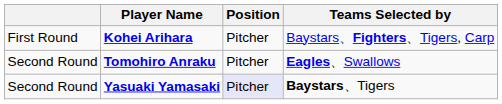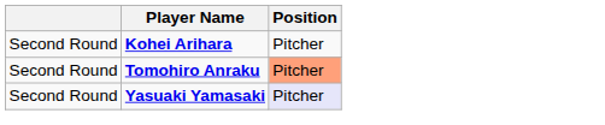 <table class="wikitable">
 <tr>
 <th></th>
 <th>Player Name</th>
 <th>Position</th>
-<th>Teams Selected by</th>
 </tr>
 <tr>
-<td>First Round</td>
+<td>Second Round</td>
 <td><strong><a href='#'>Kohei Arihara</a></strong></td>
 <td>Pitcher</td>
-<td><a href='#'>Baystars</a>、<strong><a href='#'>Fighters</a></strong>、<a href='#'>Tigers</a>, <a href='#'>Carp</a></td>
 </tr>
 <tr>
 <td>Second Round</td>
 <td><strong><a href='#'>Tomohiro Anraku</a></strong></td>
-<td>Pitcher</td>
-<td><strong><a href='#'>Eagles</a></strong>、<a href='#'>Swallows</a></td>
+<td style="background: lightsalmon;">Pitcher</td>
 </tr>
 <tr>
 <td>Second Round</td>
 <td><strong><a href='#'>Yasuaki Yamasaki</a></strong></td>
 <td style="background: lavender;">Pitcher</td>
-<td><strong>Baystars</strong>、Tigers</td>
 </tr>
 </table>
